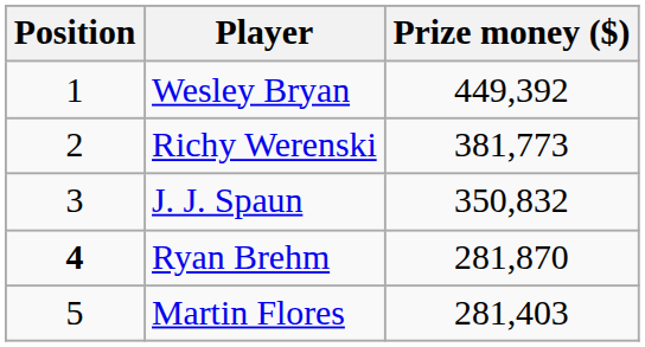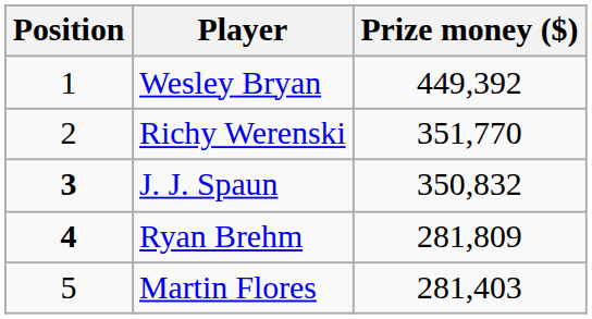 <table class="wikitable">
 <tr>
 <th>Position</th>
 <th>Player</th>
 <th>Prize money ($)</th>
 </tr>
 <tr>
 <td align=center>1</td>
 <td> <a href='#'>Wesley Bryan</a></td>
 <td align=center>449,392</td>
 </tr>
 <tr>
 <td align=center>2</td>
 <td> <a href='#'>Richy Werenski</a></td>
-<td align=center>381,773</td>
+<td align=center>351,770</td>
 </tr>
 <tr>
-<td align=center>3</td>
+<td align=center><strong>3</strong></td>
 <td> <a href='#'>J. J. Spaun</a></td>
 <td align=center>350,832</td>
 </tr>
 <tr>
 <td align=center><strong>4</strong></td>
 <td> <a href='#'>Ryan Brehm</a></td>
-<td align=center>281,870</td>
+<td align=center>281,809</td>
 </tr>
 <tr>
 <td align=center>5</td>
 <td> <a href='#'>Martin Flores</a></td>
 <td align=center>281,403</td>
 </tr>
 </table>
